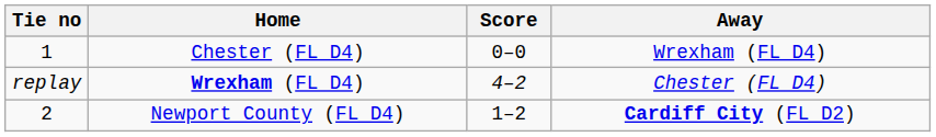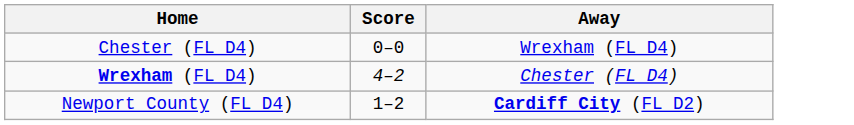 <table class="wikitable" style="text-align:center">
 <tr>
-<th width=50>Tie no</th>
 <th width=250>Home</th>
 <th width=50>Score</th>
 <th width=250>Away</th>
 </tr>
 <tr>
-<td>1</td>
 <td><a href='#'>Chester</a> (<a href='#'>FL D4</a>)</td>
 <td>0–0</td>
 <td><a href='#'>Wrexham</a> (<a href='#'>FL D4</a>)</td>
 </tr>
 <tr>
-<td><em>replay</em></td>
 <td><strong><a href='#'>Wrexham</a></strong> (<a href='#'>FL D4</a>)</td>
 <td><em>4–2</em></td>
 <td><em><a href='#'>Chester</a> (<a href='#'>FL D4</a>)</em></td>
 </tr>
 <tr>
-<td>2</td>
 <td><a href='#'>Newport County</a> (<a href='#'>FL D4</a>)</td>
 <td>1–2</td>
 <td><strong><a href='#'>Cardiff City</a></strong> (<a href='#'>FL D2</a>)</td>
 </tr>
 </table>
